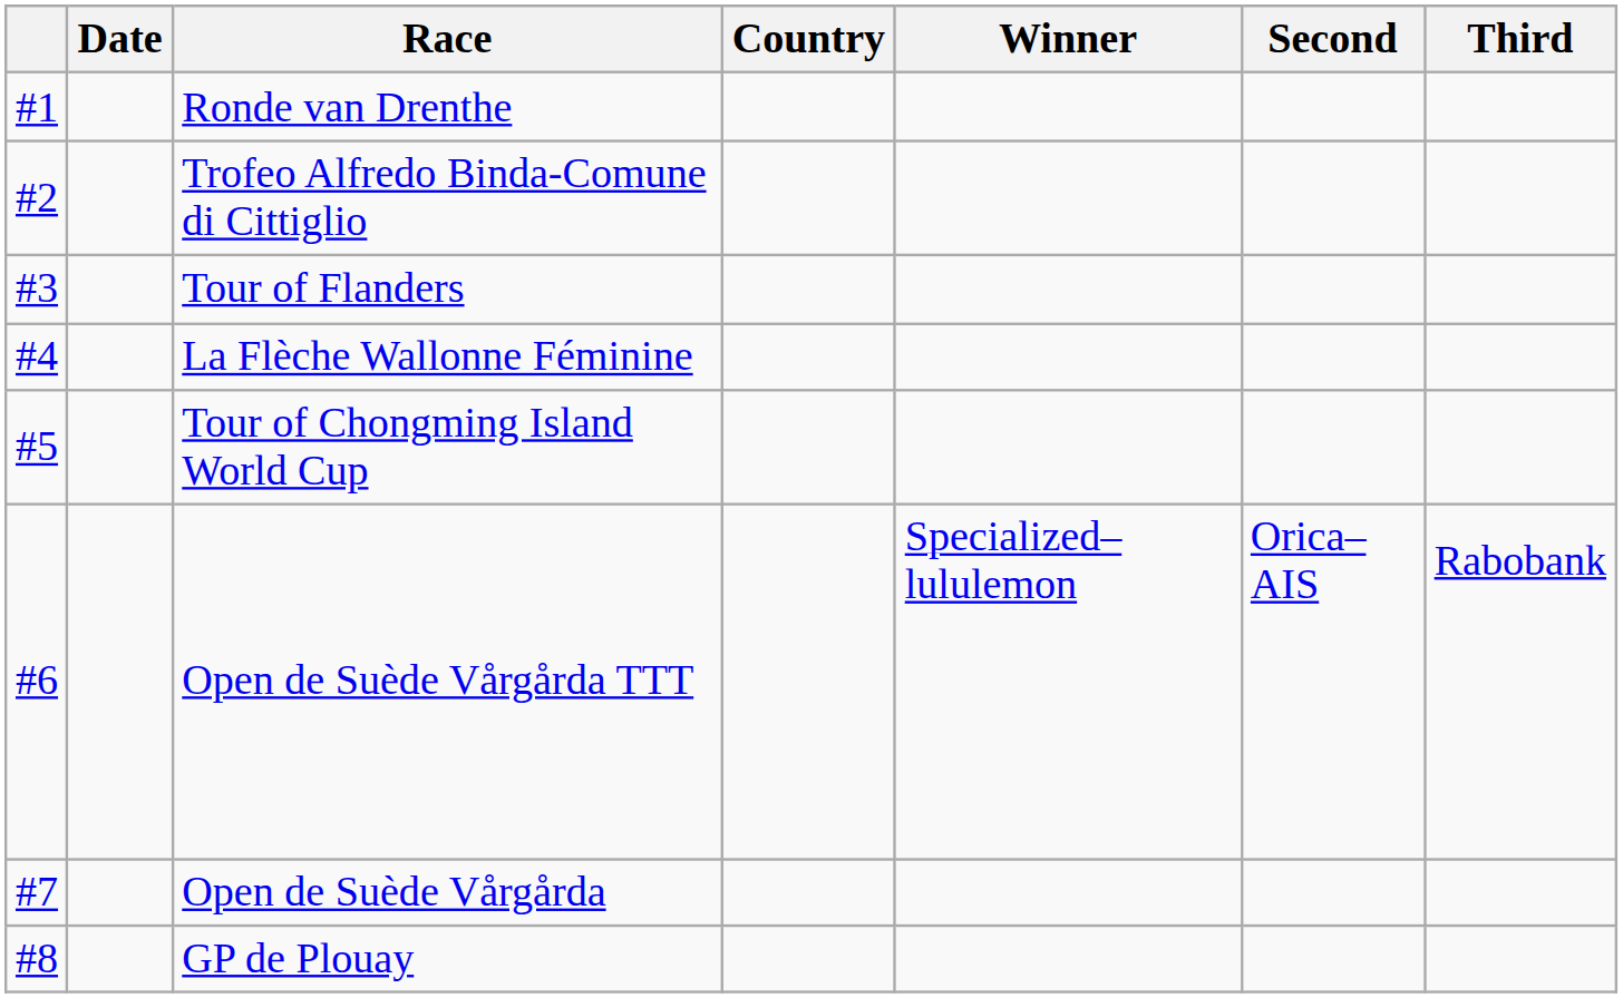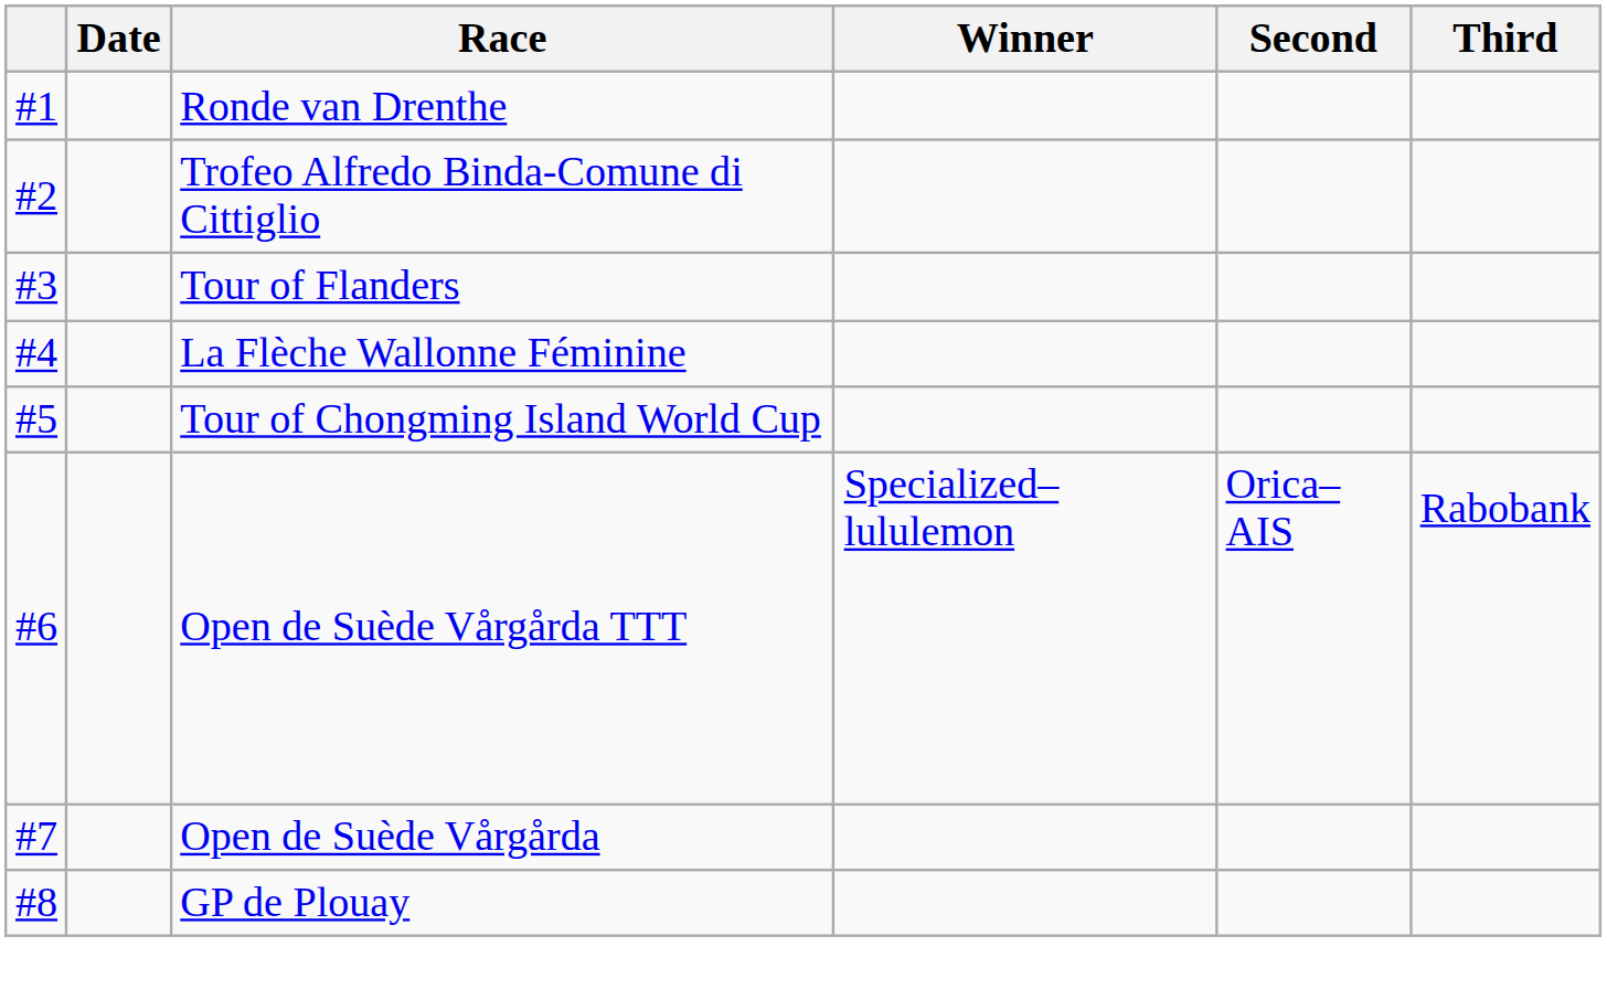 <table class="wikitable sortable">
 <tr style="background:#ccccff;">
 <th></th>
 <th>Date</th>
 <th>Race</th>
-<th>Country</th>
 <th>Winner</th>
 <th>Second</th>
 <th>Third</th>
 </tr>
 <tr>
 <td><a href='#'>#1</a></td>
 <td></td>
 <td><a href='#'>Ronde van Drenthe</a></td>
 <td></td>
 <td></td>
 <td></td>
-<td></td>
 </tr>
 <tr>
 <td><a href='#'>#2</a></td>
 <td></td>
 <td><a href='#'>Trofeo Alfredo Binda-Comune di Cittiglio</a></td>
-<td></td>
 <td></td>
 <td></td>
 <td></td>
 </tr>
 <tr>
 <td><a href='#'>#3</a></td>
 <td></td>
 <td><a href='#'>Tour of Flanders</a></td>
 <td></td>
 <td></td>
 <td></td>
-<td></td>
 </tr>
 <tr>
 <td><a href='#'>#4</a></td>
 <td></td>
 <td><a href='#'>La Flèche Wallonne Féminine</a></td>
-<td></td>
 <td></td>
 <td></td>
 <td></td>
 </tr>
 <tr>
 <td><a href='#'>#5</a></td>
 <td></td>
 <td><a href='#'>Tour of Chongming Island World Cup</a></td>
 <td></td>
 <td></td>
 <td></td>
-<td></td>
 </tr>
 <tr>
 <td><a href='#'>#6</a></td>
 <td></td>
 <td><a href='#'>Open de Suède Vårgårda TTT</a></td>
-<td></td>
 <td><a href='#'>Specialized–lululemon</a><small><br><br><br><br><br><br></small></td>
 <td><a href='#'>Orica–AIS</a><small><br><br><br><br><br><br></small></td>
 <td><a href='#'>Rabobank</a><small><br><br><br><br><br><br></small></td>
 </tr>
 <tr>
 <td><a href='#'>#7</a></td>
 <td></td>
 <td><a href='#'>Open de Suède Vårgårda</a></td>
 <td></td>
 <td></td>
 <td></td>
-<td></td>
 </tr>
 <tr>
 <td><a href='#'>#8</a></td>
 <td></td>
 <td><a href='#'>GP de Plouay</a></td>
 <td></td>
 <td></td>
 <td></td>
-<td></td>
 </tr>
 </table>
